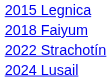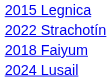 <table>
 <tr>
 <td><a href='#'>2015 Legnica</a></td>
+<td></td>
+<td></td>
+<td></td>
+</tr>
+<tr>
+<td><a href='#'>2022 Strachotín</a></td>
 <td></td>
 <td></td>
 <td></td>
 </tr>
 <tr>
 <td><a href='#'>2018 Faiyum</a></td>
 <td></td>
 <td></td>
 <td></td>
 </tr>
 <tr>
-<td><a href='#'>2022 Strachotín</a></td>
-<td></td>
-<td></td>
-<td></td>
-</tr>
-<tr>
 <td><a href='#'>2024 Lusail</a></td>
 <td></td>
 <td></td>
 <td></td>
 </tr>
 </table>
